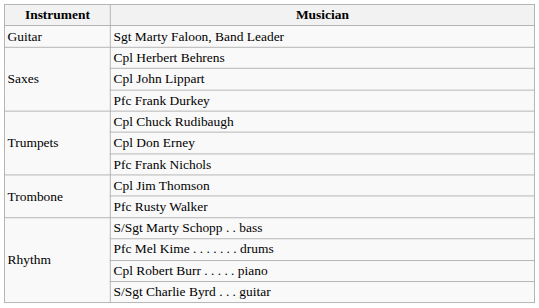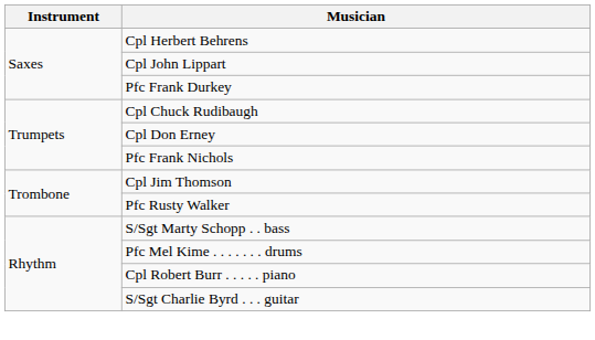 <table class="wikitable" style="width:50%;">
 <tr>
 <th style="width:20%;">Instrument</th>
 <th style="width:80%;">Musician</th>
-</tr>
-<tr>
-<td>Guitar</td>
-<td>Sgt Marty Faloon, Band Leader</td>
 </tr>
 <tr>
 <td rowspan="3">Saxes</td>
 <td>Cpl Herbert Behrens</td>
 </tr>
 <tr>
 <td>Cpl John Lippart</td>
 </tr>
 <tr>
 <td>Pfc Frank Durkey</td>
 </tr>
 <tr>
 <td rowspan="3">Trumpets</td>
 <td>Cpl Chuck Rudibaugh</td>
 </tr>
 <tr>
 <td>Cpl Don Erney</td>
 </tr>
 <tr>
 <td>Pfc Frank Nichols</td>
 </tr>
 <tr>
 <td rowspan="2">Trombone</td>
 <td>Cpl Jim Thomson</td>
 </tr>
 <tr>
 <td>Pfc Rusty Walker</td>
 </tr>
 <tr>
 <td rowspan="4">Rhythm</td>
 <td>S/Sgt Marty Schopp . . bass</td>
 </tr>
 <tr>
 <td>Pfc Mel Kime . . . . . . . drums</td>
 </tr>
 <tr>
 <td>Cpl Robert Burr . . . . . piano</td>
 </tr>
 <tr>
 <td>S/Sgt Charlie Byrd . . . guitar</td>
 </tr>
 </table>
